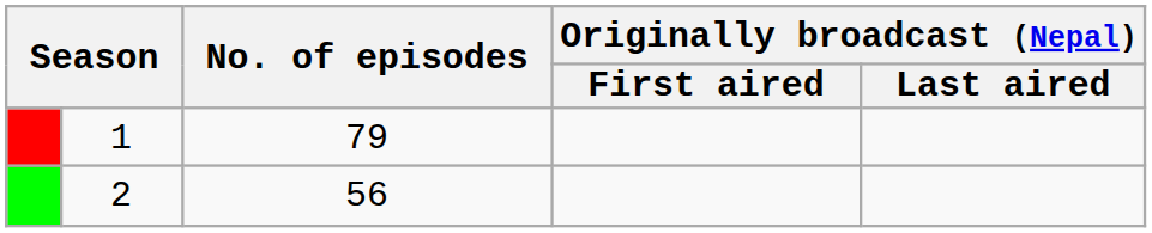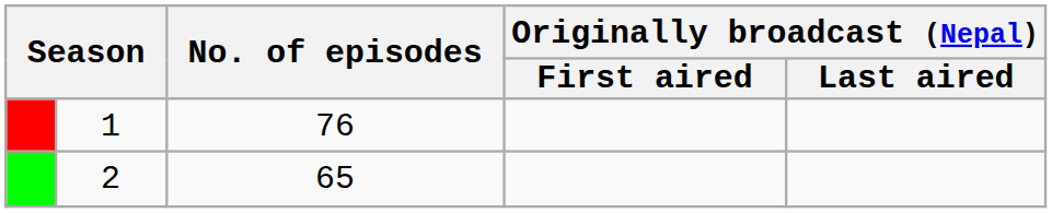 <table class="wikitable" style="text-align:center">
 <tr>
 <th style="padding: 0 8px" colspan="2" rowspan="2">Season</th>
 <th style="padding: 0 8px" rowspan="2">No. of episodes</th>
 <th colspan="2">Originally broadcast <small>(<a href='#'>Nepal</a>)</small></th>
 </tr>
 <tr>
 <th style="padding: 0 8px">First aired</th>
 <th style="padding: 0 8px">Last aired</th>
 </tr>
 <tr>
 <td style="background:#FF0000"></td>
 <td align="center">1</td>
-<td align="center">79</td>
+<td align="center">76</td>
 <td align="center"></td>
 <td align="center"></td>
 </tr>
 <tr>
 <td style="background:#00FF00"></td>
 <td align="center">2</td>
-<td align="center">56</td>
+<td align="center">65</td>
 <td align="center"></td>
 <td align="center"></td>
 </tr>
 </table>
